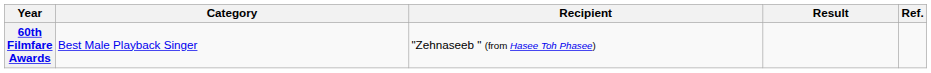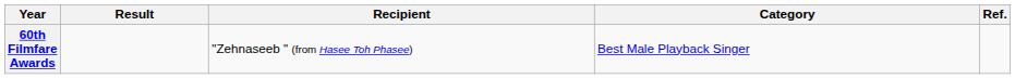 <table class="wikitable plainrowheaders" width="100%" "textcolor:#000;">
 <tr>
 <th scope="col" width=5%><strong>Year</strong></th>
+<th scope="col" width=15%><strong>Result</strong></th>
+<th scope="col" width=39%><strong>Recipient</strong></th>
 <th scope="col" width=39%><strong>Category</strong></th>
-<th scope="col" width=39%><strong>Recipient</strong></th>
-<th scope="col" width=15%><strong>Result</strong></th>
 <th scope="col" width=2%><strong>Ref.</strong></th>
 </tr>
 <tr>
 <th scope="row"><a href='#'>60th Filmfare Awards</a></th>
+<td></td>
+<td>"Zehnaseeb " <small>(from <em><a href='#'>Hasee Toh Phasee</a></em>)</small></td>
 <td><a href='#'>Best Male Playback Singer</a></td>
-<td>"Zehnaseeb " <small>(from <em><a href='#'>Hasee Toh Phasee</a></em>)</small></td>
-<td></td>
 <td></td>
 </tr>
 </table>
